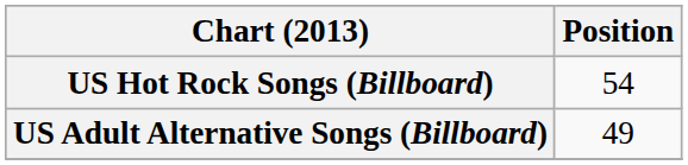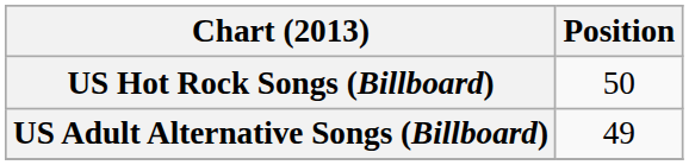 <table class="wikitable plainrowheaders sortable">
 <tr>
 <th>Chart (2013)</th>
 <th>Position</th>
 </tr>
 <tr>
 <th scope="row">US Hot Rock Songs (<em>Billboard</em>)</th>
-<td style="text-align:center;">54</td>
+<td style="text-align:center;">50</td>
 </tr>
 <tr>
 <th scope="row">US Adult Alternative Songs (<em>Billboard</em>)</th>
 <td style="text-align:center;">49</td>
 </tr>
 <tr>
 </tr>
 </table>
